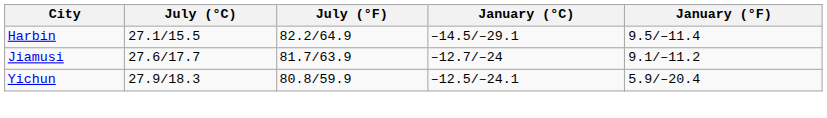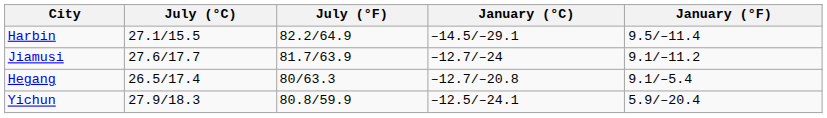 <table class="wikitable sortable" style="width:60%; font-size:95%;">
 <tr>
 <th scope="col">City</th>
 <th scope="col">July (°C)</th>
 <th scope="col">July (°F)</th>
 <th scope="col">January (°C)</th>
 <th scope="col">January (°F)</th>
 </tr>
 <tr>
 <td><a href='#'>Harbin</a></td>
 <td>27.1/15.5</td>
 <td>82.2/64.9</td>
 <td>–14.5/–29.1</td>
 <td>9.5/–11.4</td>
 </tr>
 <tr>
 <td><a href='#'>Jiamusi</a></td>
 <td>27.6/17.7</td>
 <td>81.7/63.9</td>
 <td>–12.7/–24</td>
 <td>9.1/–11.2</td>
 </tr>
 <tr>
+<td><a href='#'>Hegang</a></td>
+<td>26.5/17.4</td>
+<td>80/63.3</td>
+<td>–12.7/–20.8</td>
+<td>9.1/–5.4</td>
+</tr>
+<tr>
 <td><a href='#'>Yichun</a></td>
 <td>27.9/18.3</td>
 <td>80.8/59.9</td>
 <td>–12.5/–24.1</td>
 <td>5.9/–20.4</td>
 </tr>
 </table>
